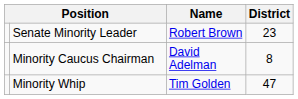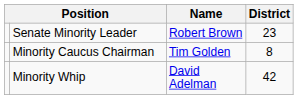 <table class="wikitable">
 <tr>
 <th colspan=2 align=center>Position</th>
 <th width="099" align=center>Name</th>
 <th align=center>District</th>
 </tr>
 <tr>
 <td></td>
 <td width="201">Senate Minority Leader</td>
 <td><a href='#'>Robert Brown</a></td>
 <td align=center>23</td>
 </tr>
 <tr>
 <td></td>
 <td>Minority Caucus Chairman</td>
-<td><a href='#'>David Adelman</a></td>
+<td><a href='#'>Tim Golden</a></td>
 <td align=center>8</td>
 </tr>
 <tr>
 <td></td>
 <td>Minority Whip</td>
-<td><a href='#'>Tim Golden</a></td>
-<td align=center>47</td>
+<td><a href='#'>David Adelman</a></td>
+<td align=center>42</td>
 </tr>
 </table>
